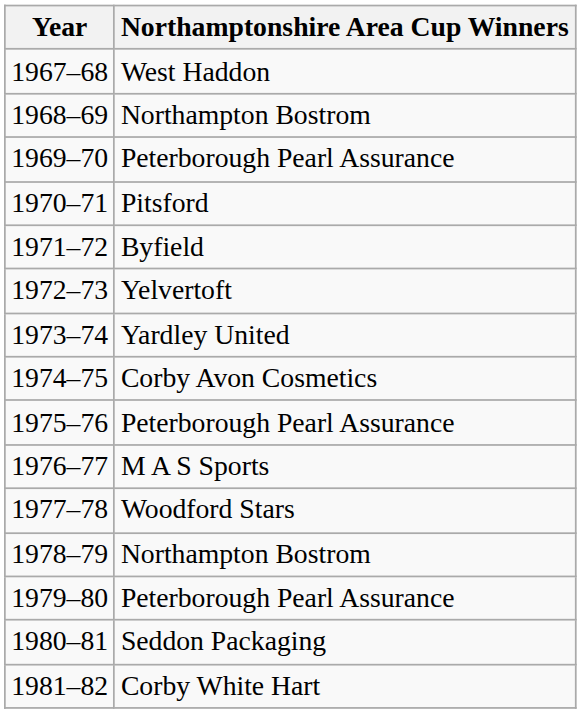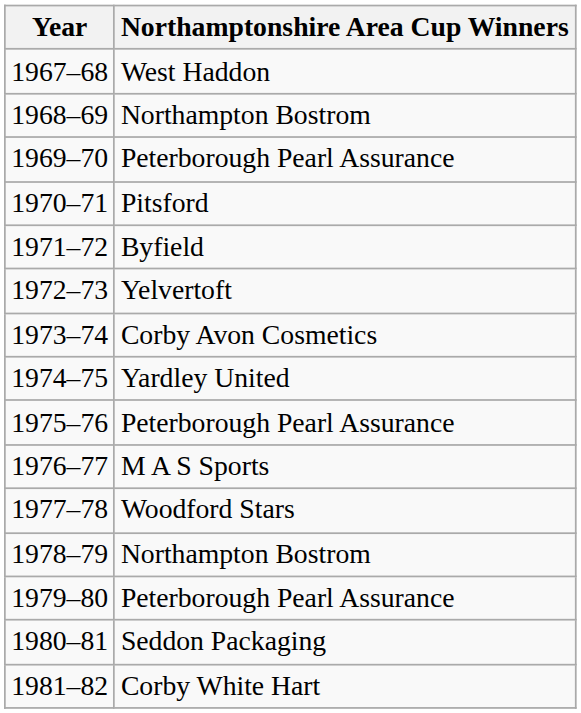 <table class="wikitable" style="float:left; margin-right:1em">
 <tr>
 <th>Year</th>
 <th>Northamptonshire Area Cup Winners</th>
 </tr>
 <tr>
 <td>1967–68</td>
 <td>West Haddon</td>
 </tr>
 <tr>
 <td>1968–69</td>
 <td>Northampton Bostrom</td>
 </tr>
 <tr>
 <td>1969–70</td>
 <td>Peterborough Pearl Assurance</td>
 </tr>
 <tr>
 <td>1970–71</td>
 <td>Pitsford</td>
 </tr>
 <tr>
 <td>1971–72</td>
 <td>Byfield</td>
 </tr>
 <tr>
 <td>1972–73</td>
 <td>Yelvertoft</td>
 </tr>
 <tr>
 <td>1973–74</td>
-<td>Yardley United</td>
+<td>Corby Avon Cosmetics</td>
 </tr>
 <tr>
 <td>1974–75</td>
-<td>Corby Avon Cosmetics</td>
+<td>Yardley United</td>
 </tr>
 <tr>
 <td>1975–76</td>
 <td>Peterborough Pearl Assurance</td>
 </tr>
 <tr>
 <td>1976–77</td>
 <td>M A S Sports</td>
 </tr>
 <tr>
 <td>1977–78</td>
 <td>Woodford Stars</td>
 </tr>
 <tr>
 <td>1978–79</td>
 <td>Northampton Bostrom</td>
 </tr>
 <tr>
 <td>1979–80</td>
 <td>Peterborough Pearl Assurance</td>
 </tr>
 <tr>
 <td>1980–81</td>
 <td>Seddon Packaging</td>
 </tr>
 <tr>
 <td>1981–82</td>
 <td>Corby White Hart</td>
 </tr>
 </table>
